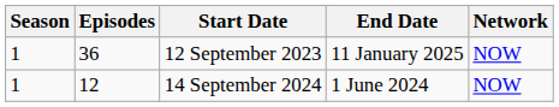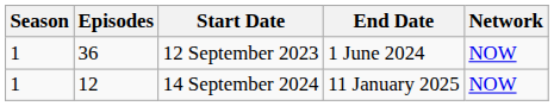 <table class="wikitable">
 <tr>
 <th style="background:006600; ">Season</th>
 <th style="background:006600; ">Episodes</th>
 <th style="background:006600; ">Start Date</th>
 <th style="background:006600; ">End Date</th>
 <th style="background:006600; ">Network</th>
 </tr>
 <tr>
 <td>1</td>
 <td>36</td>
 <td>12 September 2023</td>
-<td>11 January 2025</td>
+<td>1 June 2024</td>
 <td><a href='#'>NOW</a></td>
 </tr>
 <tr>
 <td>1</td>
 <td>12</td>
 <td>14 September 2024</td>
-<td>1 June 2024</td>
+<td>11 January 2025</td>
 <td><a href='#'>NOW</a></td>
 </tr>
 </table>
